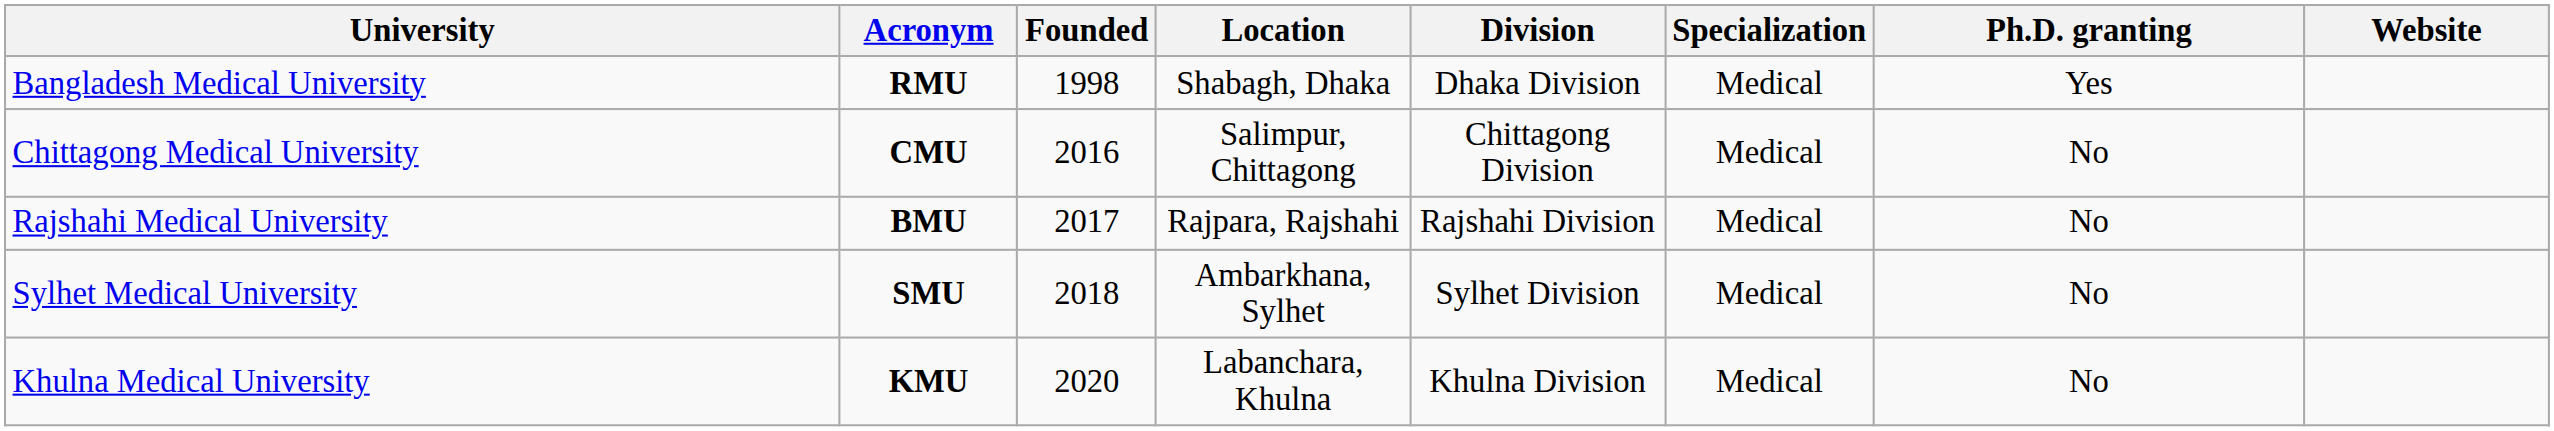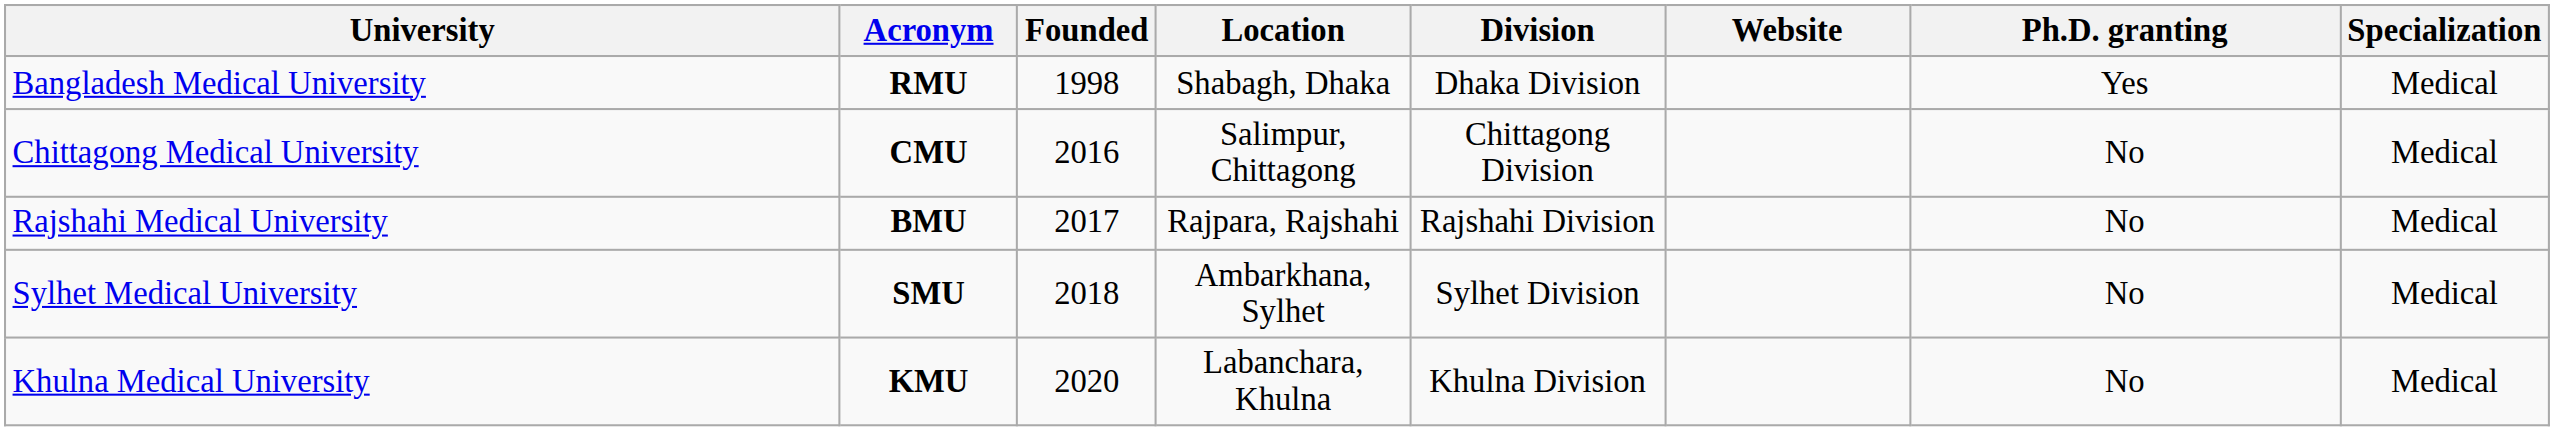 <table class="wikitable sortable mw-datatable static-row-numbers">
 <tr>
 <th>University</th>
 <th class="unsortable"><a href='#'>Acronym</a></th>
 <th>Founded</th>
 <th>Location</th>
 <th>Division</th>
+<th>Website</th>
+<th>Ph.D. granting</th>
 <th>Specialization</th>
-<th>Ph.D. granting</th>
-<th>Website</th>
 </tr>
 <tr>
 <td><a href='#'>Bangladesh Medical University</a></td>
 <td style="text-align:center; width:7%;"><strong>RMU</strong></td>
 <td style="text-align:center;">1998</td>
 <td style="text-align:center;">Shabagh, Dhaka</td>
 <td style="text-align:center;">Dhaka Division</td>
+<td style="text-align:center;"></td>
+<td style="text-align:center;">Yes</td>
 <td style="text-align:center;">Medical</td>
-<td style="text-align:center;">Yes</td>
-<td style="text-align:center;"></td>
 </tr>
 <tr>
 <td><a href='#'>Chittagong Medical University</a></td>
 <td style="text-align:center; width:7%;"><strong>CMU</strong></td>
 <td style="text-align:center; width:5%;">2016</td>
 <td style="text-align:center; width:10%;">Salimpur, Chittagong</td>
 <td style="text-align:center; width:10%;">Chittagong Division</td>
+<td style="text-align:center;"></td>
+<td style="text-align:center;">No</td>
 <td style="text-align:center; width:5%;">Medical</td>
-<td style="text-align:center;">No</td>
-<td style="text-align:center;"></td>
 </tr>
 <tr>
 <td><a href='#'>Rajshahi Medical University</a></td>
 <td style="text-align:center;"><strong>BMU</strong></td>
 <td style="text-align:center; width:5%;">2017</td>
 <td style="text-align:center; width:10%;">Rajpara, Rajshahi</td>
 <td style="text-align:center; width:10%;">Rajshahi Division</td>
+<td style="text-align:center;"></td>
+<td style="text-align:center;">No</td>
 <td style="text-align:center; width:5%;">Medical</td>
-<td style="text-align:center;">No</td>
-<td style="text-align:center;"></td>
 </tr>
 <tr>
 <td><a href='#'>Sylhet Medical University</a></td>
 <td style="text-align:center; width:7%;"><strong>SMU</strong></td>
 <td style="text-align:center; width:5%;">2018</td>
 <td style="text-align:center; width:10%;">Ambarkhana, Sylhet</td>
 <td style="text-align:center; width:10%;">Sylhet Division</td>
+<td style="text-align:center;"></td>
+<td style="text-align:center;">No</td>
 <td style="text-align:center; width:5%;">Medical</td>
-<td style="text-align:center;">No</td>
-<td style="text-align:center;"></td>
 </tr>
 <tr>
 <td><a href='#'>Khulna Medical University</a></td>
 <td style="text-align:center; width:7%;"><strong>KMU</strong></td>
 <td style="text-align:center; width:5%;">2020</td>
 <td style="text-align:center; width:10%;">Labanchara, Khulna</td>
 <td style="text-align:center; width:10%;">Khulna Division</td>
+<td style="text-align:center;"><br></td>
+<td style="text-align:center;">No</td>
 <td style="text-align:center; width:5%;">Medical</td>
-<td style="text-align:center;">No</td>
-<td style="text-align:center;"><br></td>
 </tr>
 </table>
